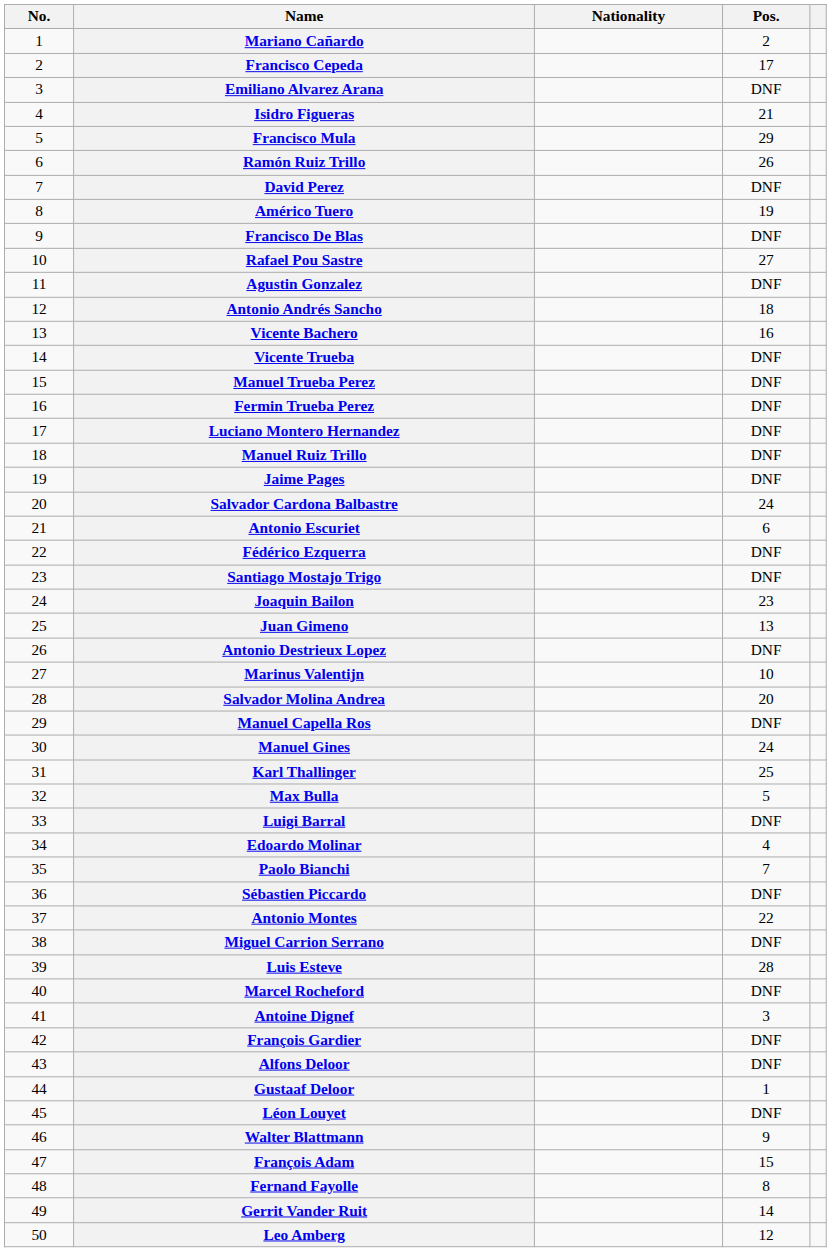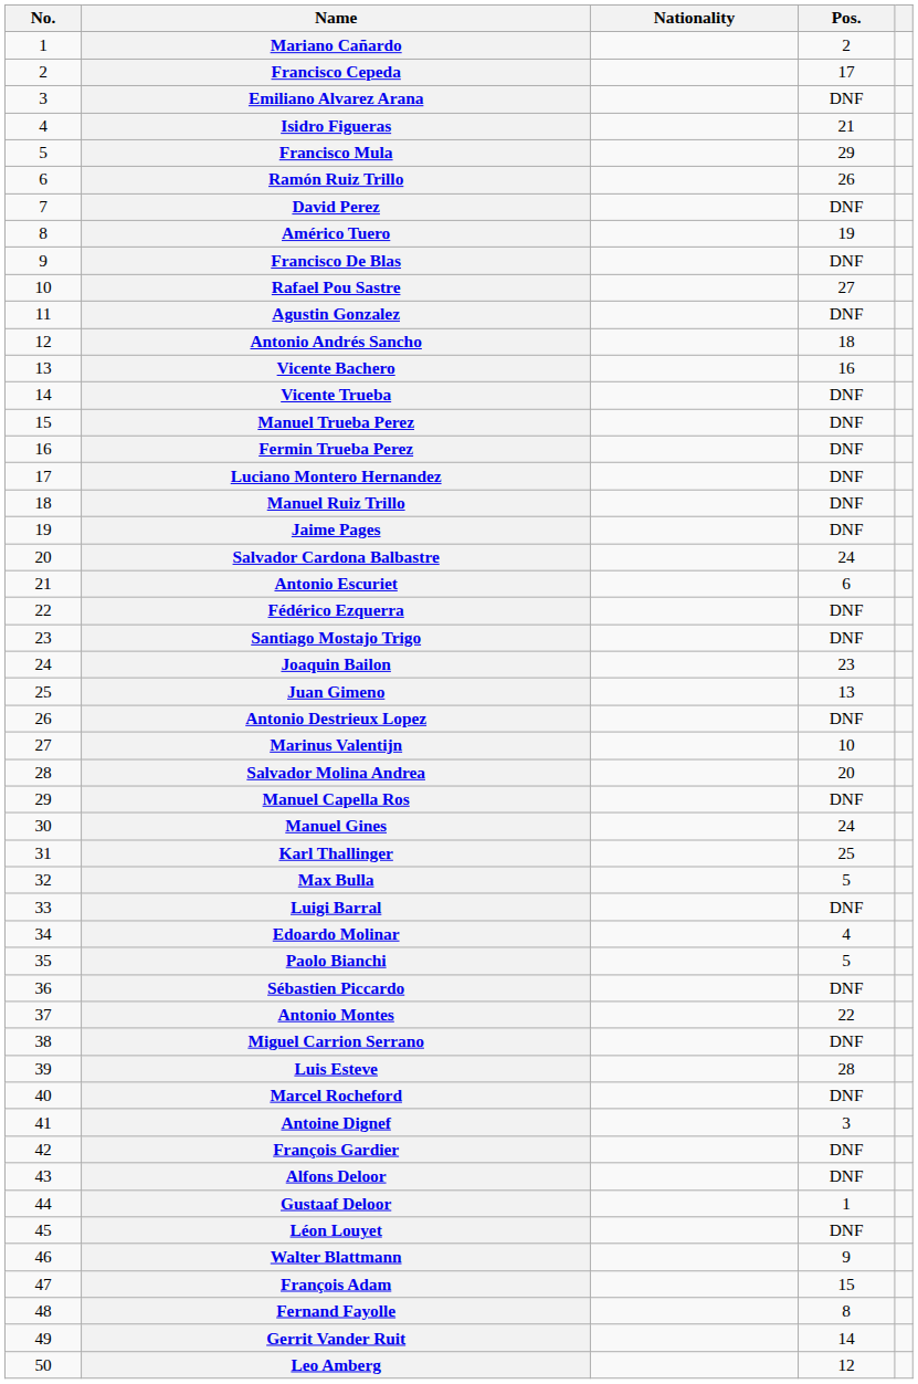 <table class="wikitable plainrowheaders sortable" style="width:97%">
 <tr>
 <th scope="col">No.</th>
 <th scope="col">Name</th>
 <th scope="col">Nationality</th>
 <th scope="col" data-sort-type="number">Pos.</th>
 <th scope="col" class="unsortable"></th>
 </tr>
 <tr>
 <td style="text-align:center;">1</td>
 <th scope="row"><a href='#'>Mariano Cañardo</a></th>
 <td></td>
 <td style="text-align:center;">2</td>
 <td style="text-align:center;"></td>
 </tr>
 <tr>
 <td style="text-align:center;">2</td>
 <th scope="row"><a href='#'>Francisco Cepeda</a></th>
 <td></td>
 <td style="text-align:center;">17</td>
 <td style="text-align:center;"></td>
 </tr>
 <tr>
 <td style="text-align:center;">3</td>
 <th scope="row"><a href='#'>Emiliano Alvarez Arana</a></th>
 <td></td>
 <td style="text-align:center;" data-sort-value="30">DNF</td>
 <td style="text-align:center;"></td>
 </tr>
 <tr>
 <td style="text-align:center;">4</td>
 <th scope="row"><a href='#'>Isidro Figueras</a></th>
 <td></td>
 <td style="text-align:center;">21</td>
 <td style="text-align:center;"></td>
 </tr>
 <tr>
 <td style="text-align:center;">5</td>
 <th scope="row"><a href='#'>Francisco Mula</a></th>
 <td></td>
 <td style="text-align:center;">29</td>
 <td style="text-align:center;"></td>
 </tr>
 <tr>
 <td style="text-align:center;">6</td>
 <th scope="row"><a href='#'>Ramón Ruiz Trillo</a></th>
 <td></td>
 <td style="text-align:center;">26</td>
 <td style="text-align:center;"></td>
 </tr>
 <tr>
 <td style="text-align:center;">7</td>
 <th scope="row"><a href='#'>David Perez</a></th>
 <td></td>
 <td style="text-align:center;" data-sort-value="30">DNF</td>
 <td style="text-align:center;"></td>
 </tr>
 <tr>
 <td style="text-align:center;">8</td>
 <th scope="row"><a href='#'>Américo Tuero</a></th>
 <td></td>
 <td style="text-align:center;">19</td>
 <td style="text-align:center;"></td>
 </tr>
 <tr>
 <td style="text-align:center;">9</td>
 <th scope="row"><a href='#'>Francisco De Blas</a></th>
 <td></td>
 <td style="text-align:center;" data-sort-value="30">DNF</td>
 <td style="text-align:center;"></td>
 </tr>
 <tr>
 <td style="text-align:center;">10</td>
 <th scope="row"><a href='#'>Rafael Pou Sastre</a></th>
 <td></td>
 <td style="text-align:center;">27</td>
 <td style="text-align:center;"></td>
 </tr>
 <tr>
 <td style="text-align:center;">11</td>
 <th scope="row"><a href='#'>Agustin Gonzalez</a></th>
 <td></td>
 <td style="text-align:center;" data-sort-value="30">DNF</td>
 <td style="text-align:center;"></td>
 </tr>
 <tr>
 <td style="text-align:center;">12</td>
 <th scope="row"><a href='#'>Antonio Andrés Sancho</a></th>
 <td></td>
 <td style="text-align:center;">18</td>
 <td style="text-align:center;"></td>
 </tr>
 <tr>
 <td style="text-align:center;">13</td>
 <th scope="row"><a href='#'>Vicente Bachero</a></th>
 <td></td>
 <td style="text-align:center;">16</td>
 <td style="text-align:center;"></td>
 </tr>
 <tr>
 <td style="text-align:center;">14</td>
 <th scope="row"><a href='#'>Vicente Trueba</a></th>
 <td></td>
 <td style="text-align:center;" data-sort-value="30">DNF</td>
 <td style="text-align:center;"></td>
 </tr>
 <tr>
 <td style="text-align:center;">15</td>
 <th scope="row"><a href='#'>Manuel Trueba Perez</a></th>
 <td></td>
 <td style="text-align:center;" data-sort-value="30">DNF</td>
 <td style="text-align:center;"></td>
 </tr>
 <tr>
 <td style="text-align:center;">16</td>
 <th scope="row"><a href='#'>Fermin Trueba Perez</a></th>
 <td></td>
 <td style="text-align:center;" data-sort-value="30">DNF</td>
 <td style="text-align:center;"></td>
 </tr>
 <tr>
 <td style="text-align:center;">17</td>
 <th scope="row"><a href='#'>Luciano Montero Hernandez</a></th>
 <td></td>
 <td style="text-align:center;" data-sort-value="30">DNF</td>
 <td style="text-align:center;"></td>
 </tr>
 <tr>
 <td style="text-align:center;">18</td>
 <th scope="row"><a href='#'>Manuel Ruiz Trillo</a></th>
 <td></td>
 <td style="text-align:center;" data-sort-value="30">DNF</td>
 <td style="text-align:center;"></td>
 </tr>
 <tr>
 <td style="text-align:center;">19</td>
 <th scope="row"><a href='#'>Jaime Pages</a></th>
 <td></td>
 <td style="text-align:center;" data-sort-value="30">DNF</td>
 <td style="text-align:center;"></td>
 </tr>
 <tr>
 <td style="text-align:center;">20</td>
 <th scope="row"><a href='#'>Salvador Cardona Balbastre</a></th>
 <td></td>
 <td style="text-align:center;">24</td>
 <td style="text-align:center;"></td>
 </tr>
 <tr>
 <td style="text-align:center;">21</td>
 <th scope="row"><a href='#'>Antonio Escuriet</a></th>
 <td></td>
 <td style="text-align:center;">6</td>
 <td style="text-align:center;"></td>
 </tr>
 <tr>
 <td style="text-align:center;">22</td>
 <th scope="row"><a href='#'>Fédérico Ezquerra</a></th>
 <td></td>
 <td style="text-align:center;" data-sort-value="30">DNF</td>
 <td style="text-align:center;"></td>
 </tr>
 <tr>
 <td style="text-align:center;">23</td>
 <th scope="row"><a href='#'>Santiago Mostajo Trigo</a></th>
 <td></td>
 <td style="text-align:center;" data-sort-value="30">DNF</td>
 <td style="text-align:center;"></td>
 </tr>
 <tr>
 <td style="text-align:center;">24</td>
 <th scope="row"><a href='#'>Joaquin Bailon</a></th>
 <td></td>
 <td style="text-align:center;">23</td>
 <td style="text-align:center;"></td>
 </tr>
 <tr>
 <td style="text-align:center;">25</td>
 <th scope="row"><a href='#'>Juan Gimeno</a></th>
 <td></td>
 <td style="text-align:center;">13</td>
 <td style="text-align:center;"></td>
 </tr>
 <tr>
 <td style="text-align:center;">26</td>
 <th scope="row"><a href='#'>Antonio Destrieux Lopez</a></th>
 <td></td>
 <td style="text-align:center;" data-sort-value="30">DNF</td>
 <td style="text-align:center;"></td>
 </tr>
 <tr>
 <td style="text-align:center;">27</td>
 <th scope="row"><a href='#'>Marinus Valentijn</a></th>
 <td></td>
 <td style="text-align:center;">10</td>
 <td style="text-align:center;"></td>
 </tr>
 <tr>
 <td style="text-align:center;">28</td>
 <th scope="row"><a href='#'>Salvador Molina Andrea</a></th>
 <td></td>
 <td style="text-align:center;">20</td>
 <td style="text-align:center;"></td>
 </tr>
 <tr>
 <td style="text-align:center;">29</td>
 <th scope="row"><a href='#'>Manuel Capella Ros</a></th>
 <td></td>
 <td style="text-align:center;" data-sort-value="30">DNF</td>
 <td style="text-align:center;"></td>
 </tr>
 <tr>
 <td style="text-align:center;">30</td>
 <th scope="row"><a href='#'>Manuel Gines</a></th>
 <td></td>
 <td style="text-align:center;">24</td>
 <td style="text-align:center;"></td>
 </tr>
 <tr>
 <td style="text-align:center;">31</td>
 <th scope="row"><a href='#'>Karl Thallinger</a></th>
 <td></td>
 <td style="text-align:center;">25</td>
 <td style="text-align:center;"></td>
 </tr>
 <tr>
 <td style="text-align:center;">32</td>
 <th scope="row"><a href='#'>Max Bulla</a></th>
 <td></td>
 <td style="text-align:center;">5</td>
 <td style="text-align:center;"></td>
 </tr>
 <tr>
 <td style="text-align:center;">33</td>
 <th scope="row"><a href='#'>Luigi Barral</a></th>
 <td></td>
 <td style="text-align:center;" data-sort-value="30">DNF</td>
 <td style="text-align:center;"></td>
 </tr>
 <tr>
 <td style="text-align:center;">34</td>
 <th scope="row"><a href='#'>Edoardo Molinar</a></th>
 <td></td>
 <td style="text-align:center;">4</td>
 <td style="text-align:center;"></td>
 </tr>
 <tr>
 <td style="text-align:center;">35</td>
 <th scope="row"><a href='#'>Paolo Bianchi</a></th>
 <td></td>
-<td style="text-align:center;">7</td>
+<td style="text-align:center;">5</td>
 <td style="text-align:center;"></td>
 </tr>
 <tr>
 <td style="text-align:center;">36</td>
 <th scope="row"><a href='#'>Sébastien Piccardo</a></th>
 <td></td>
 <td style="text-align:center;" data-sort-value="30">DNF</td>
 <td style="text-align:center;"></td>
 </tr>
 <tr>
 <td style="text-align:center;">37</td>
 <th scope="row"><a href='#'>Antonio Montes</a></th>
 <td></td>
 <td style="text-align:center;">22</td>
 <td style="text-align:center;"></td>
 </tr>
 <tr>
 <td style="text-align:center;">38</td>
 <th scope="row"><a href='#'>Miguel Carrion Serrano</a></th>
 <td></td>
 <td style="text-align:center;" data-sort-value="30">DNF</td>
 <td style="text-align:center;"></td>
 </tr>
 <tr>
 <td style="text-align:center;">39</td>
 <th scope="row"><a href='#'>Luis Esteve</a></th>
 <td></td>
 <td style="text-align:center;">28</td>
 <td style="text-align:center;"></td>
 </tr>
 <tr>
 <td style="text-align:center;">40</td>
 <th scope="row"><a href='#'>Marcel Rocheford</a></th>
 <td></td>
 <td style="text-align:center;" data-sort-value="30">DNF</td>
 <td style="text-align:center;"></td>
 </tr>
 <tr>
 <td style="text-align:center;">41</td>
 <th scope="row"><a href='#'>Antoine Dignef</a></th>
 <td></td>
 <td style="text-align:center;">3</td>
 <td style="text-align:center;"></td>
 </tr>
 <tr>
 <td style="text-align:center;">42</td>
 <th scope="row"><a href='#'>François Gardier</a></th>
 <td></td>
 <td style="text-align:center;" data-sort-value="30">DNF</td>
 <td style="text-align:center;"></td>
 </tr>
 <tr>
 <td style="text-align:center;">43</td>
 <th scope="row"><a href='#'>Alfons Deloor</a></th>
 <td></td>
 <td style="text-align:center;" data-sort-value="30">DNF</td>
 <td style="text-align:center;"></td>
 </tr>
 <tr>
 <td style="text-align:center;">44</td>
 <th scope="row"><a href='#'>Gustaaf Deloor</a></th>
 <td></td>
 <td style="text-align:center;">1</td>
 <td style="text-align:center;"></td>
 </tr>
 <tr>
 <td style="text-align:center;">45</td>
 <th scope="row"><a href='#'>Léon Louyet</a></th>
 <td></td>
 <td style="text-align:center;" data-sort-value="30">DNF</td>
 <td style="text-align:center;"></td>
 </tr>
 <tr>
 <td style="text-align:center;">46</td>
 <th scope="row"><a href='#'>Walter Blattmann</a></th>
 <td></td>
 <td style="text-align:center;">9</td>
 <td style="text-align:center;"></td>
 </tr>
 <tr>
 <td style="text-align:center;">47</td>
 <th scope="row"><a href='#'>François Adam</a></th>
 <td></td>
 <td style="text-align:center;">15</td>
 <td style="text-align:center;"></td>
 </tr>
 <tr>
 <td style="text-align:center;">48</td>
 <th scope="row"><a href='#'>Fernand Fayolle</a></th>
 <td></td>
 <td style="text-align:center;">8</td>
 <td style="text-align:center;"></td>
 </tr>
 <tr>
 <td style="text-align:center;">49</td>
 <th scope="row"><a href='#'>Gerrit Vander Ruit</a></th>
 <td></td>
 <td style="text-align:center;">14</td>
 <td style="text-align:center;"></td>
 </tr>
 <tr>
 <td style="text-align:center;">50</td>
 <th scope="row"><a href='#'>Leo Amberg</a></th>
 <td></td>
 <td style="text-align:center;">12</td>
 <td style="text-align:center;"></td>
 </tr>
 </table>
